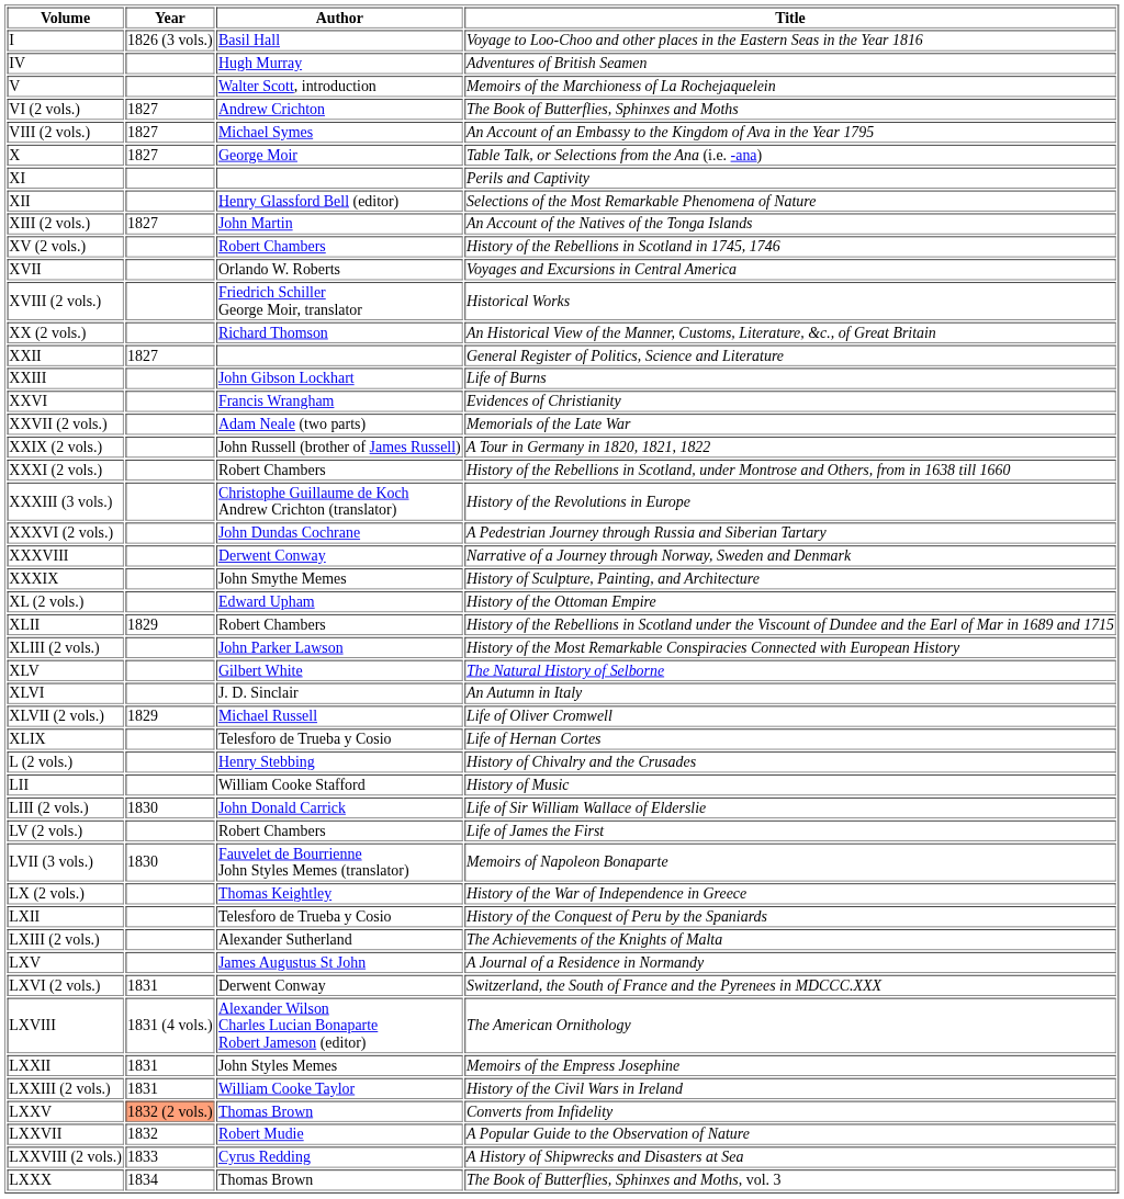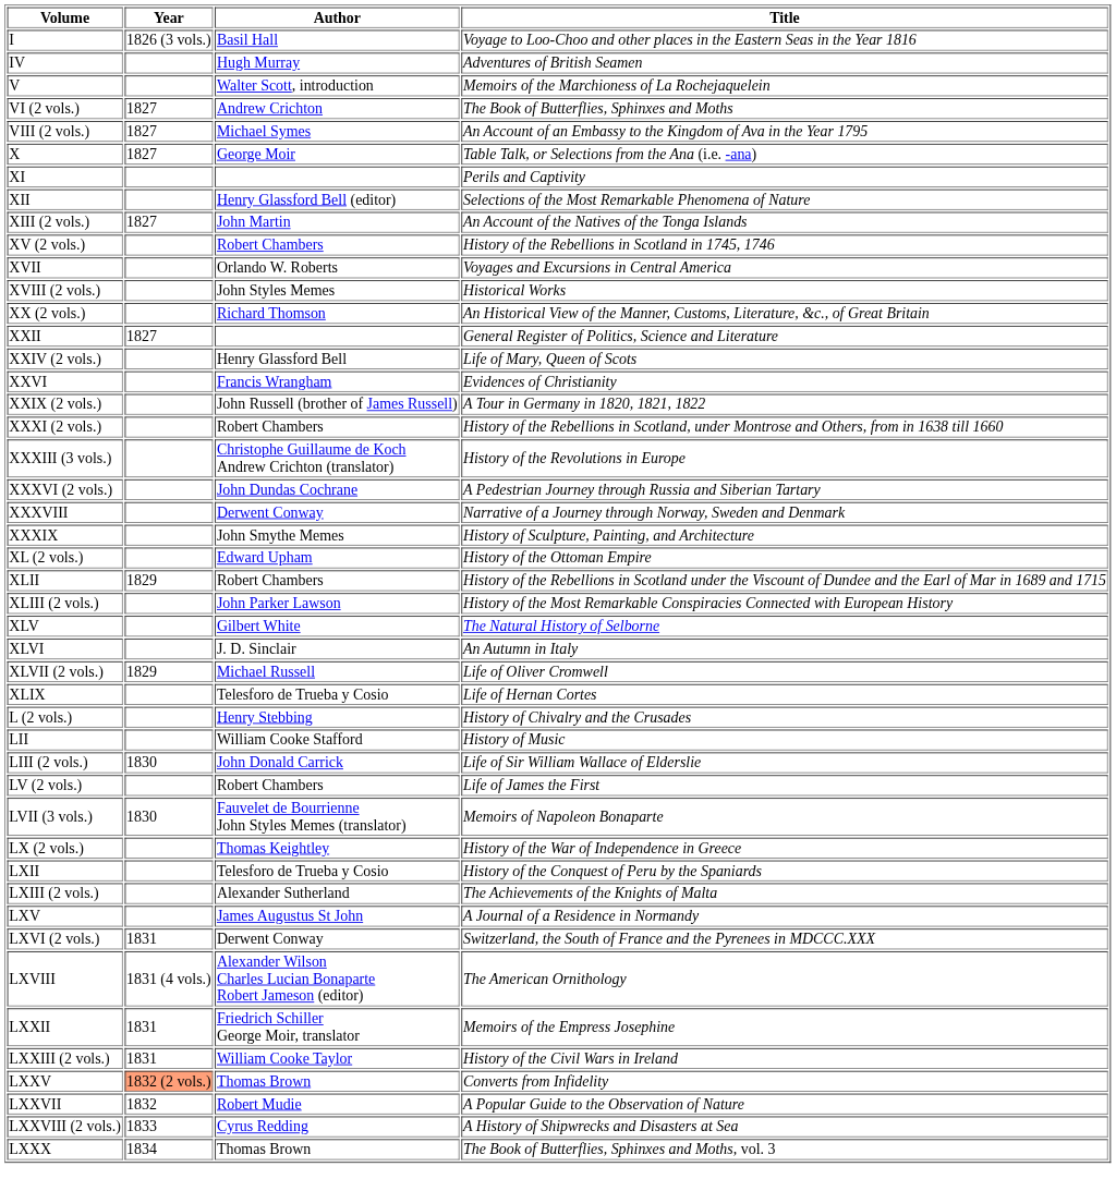 <table border=1>
 <tr>
 <th>Volume</th>
 <th>Year</th>
 <th>Author</th>
 <th>Title</th>
 </tr>
 <tr>
 <td>I</td>
 <td>1826 (3 vols.)</td>
 <td><a href='#'>Basil Hall</a></td>
 <td><em>Voyage to Loo-Choo and other places in the Eastern Seas in the Year 1816</em></td>
 </tr>
 <tr>
 <td>IV</td>
 <td></td>
 <td><a href='#'>Hugh Murray</a></td>
 <td><em>Adventures of British Seamen</em></td>
 </tr>
 <tr>
 <td>V</td>
 <td></td>
 <td><a href='#'>Walter Scott</a>, introduction</td>
 <td><em>Memoirs of the Marchioness of La Rochejaquelein</em></td>
 </tr>
 <tr>
 <td>VI (2 vols.)</td>
 <td>1827</td>
 <td><a href='#'>Andrew Crichton</a></td>
 <td><em>The Book of Butterflies, Sphinxes and Moths</em></td>
 </tr>
 <tr>
 <td>VIII (2 vols.)</td>
 <td>1827</td>
 <td><a href='#'>Michael Symes</a></td>
 <td><em>An Account of an Embassy to the Kingdom of Ava in the Year 1795</em></td>
 </tr>
 <tr>
 <td>X</td>
 <td>1827</td>
 <td><a href='#'>George Moir</a></td>
 <td><em>Table Talk, or Selections from the Ana</em> (i.e. <a href='#'>-ana</a>)</td>
 </tr>
 <tr>
 <td>XI</td>
 <td></td>
 <td></td>
 <td><em>Perils and Captivity</em></td>
 </tr>
 <tr>
 <td>XII</td>
 <td></td>
 <td><a href='#'>Henry Glassford Bell</a> (editor)</td>
 <td><em>Selections of the Most Remarkable Phenomena of Nature</em></td>
 </tr>
 <tr>
 <td>XIII (2 vols.)</td>
 <td>1827</td>
 <td><a href='#'>John Martin</a></td>
 <td><em>An Account of the Natives of the Tonga Islands</em></td>
 </tr>
 <tr>
 <td>XV (2 vols.)</td>
 <td></td>
 <td><a href='#'>Robert Chambers</a></td>
 <td><em>History of the Rebellions in Scotland in 1745, 1746</em></td>
 </tr>
 <tr>
 <td>XVII</td>
 <td></td>
 <td>Orlando W. Roberts</td>
 <td><em>Voyages and Excursions in Central America</em></td>
 </tr>
 <tr>
 <td>XVIII (2 vols.)</td>
 <td></td>
-<td><a href='#'>Friedrich Schiller</a><br>George Moir, translator</td>
+<td>John Styles Memes</td>
 <td><em>Historical Works</em></td>
 </tr>
 <tr>
 <td>XX (2 vols.)</td>
 <td></td>
 <td><a href='#'>Richard Thomson</a></td>
 <td><em>An Historical View of the Manner, Customs, Literature, &c., of Great Britain</em></td>
 </tr>
 <tr>
 <td>XXII</td>
 <td>1827</td>
 <td></td>
 <td><em>General Register of Politics, Science and Literature</em></td>
 </tr>
 <tr>
-<td>XXIII</td>
+<td>XXIV (2 vols.)</td>
 <td></td>
-<td><a href='#'>John Gibson Lockhart</a></td>
-<td><em>Life of Burns</em></td>
+<td>Henry Glassford Bell</td>
+<td><em>Life of Mary, Queen of Scots</em></td>
 </tr>
 <tr>
 <td>XXVI</td>
 <td></td>
 <td><a href='#'>Francis Wrangham</a></td>
 <td><em>Evidences of Christianity</em></td>
-</tr>
-<tr>
-<td>XXVII (2 vols.)</td>
-<td></td>
-<td><a href='#'>Adam Neale</a> (two parts)</td>
-<td><em>Memorials of the Late War</em></td>
 </tr>
 <tr>
 <td>XXIX (2 vols.)</td>
 <td></td>
 <td>John Russell (brother of <a href='#'>James Russell</a>)</td>
 <td><em>A Tour in Germany in 1820, 1821, 1822</em></td>
 </tr>
 <tr>
 <td>XXXI (2 vols.)</td>
 <td></td>
 <td>Robert Chambers</td>
 <td><em>History of the Rebellions in Scotland, under Montrose and Others,  from in 1638 till 1660</em></td>
 </tr>
 <tr>
 <td>XXXIII (3 vols.)</td>
 <td></td>
 <td><a href='#'>Christophe Guillaume de Koch</a><br>Andrew Crichton (translator)</td>
 <td><em>History of the Revolutions in Europe</em></td>
 </tr>
 <tr>
 <td>XXXVI (2 vols.)</td>
 <td></td>
 <td><a href='#'>John Dundas Cochrane</a></td>
 <td><em>A Pedestrian Journey through Russia and Siberian Tartary</em></td>
 </tr>
 <tr>
 <td>XXXVIII</td>
 <td></td>
 <td><a href='#'>Derwent Conway</a></td>
 <td><em>Narrative of a Journey through Norway, Sweden and Denmark</em></td>
 </tr>
 <tr>
 <td>XXXIX</td>
 <td></td>
 <td>John Smythe Memes</td>
 <td><em>History of Sculpture, Painting, and Architecture</em></td>
 </tr>
 <tr>
 <td>XL (2 vols.)</td>
 <td></td>
 <td><a href='#'>Edward Upham</a></td>
 <td><em>History of the Ottoman Empire</em></td>
 </tr>
 <tr>
 <td>XLII</td>
 <td>1829</td>
 <td>Robert Chambers</td>
 <td><em>History of the Rebellions in Scotland under the Viscount of Dundee and the Earl of Mar in 1689 and 1715</em></td>
 </tr>
 <tr>
 <td>XLIII (2 vols.)</td>
 <td></td>
 <td><a href='#'>John Parker Lawson</a></td>
 <td><em>History of the Most Remarkable Conspiracies Connected with European History</em></td>
 </tr>
 <tr>
 <td>XLV</td>
 <td></td>
 <td><a href='#'>Gilbert White</a></td>
 <td><em><a href='#'>The Natural History of Selborne</a></em></td>
 </tr>
 <tr>
 <td>XLVI</td>
 <td></td>
 <td>J. D. Sinclair</td>
 <td><em>An Autumn in Italy</em></td>
 </tr>
 <tr>
 <td>XLVII (2 vols.)</td>
 <td>1829</td>
 <td><a href='#'>Michael Russell</a></td>
 <td><em>Life of Oliver Cromwell</em></td>
 </tr>
 <tr>
 <td>XLIX</td>
 <td></td>
 <td>Telesforo de Trueba y Cosio</td>
 <td><em>Life of Hernan Cortes</em></td>
 </tr>
 <tr>
 <td>L (2 vols.)</td>
 <td></td>
 <td><a href='#'>Henry Stebbing</a></td>
 <td><em>History of Chivalry and the Crusades</em></td>
 </tr>
 <tr>
 <td>LII</td>
 <td></td>
 <td>William Cooke Stafford</td>
 <td><em>History of Music</em></td>
 </tr>
 <tr>
 <td>LIII (2 vols.)</td>
 <td>1830</td>
 <td><a href='#'>John Donald Carrick</a></td>
 <td><em>Life of Sir William Wallace of Elderslie</em></td>
 </tr>
 <tr>
 <td>LV (2 vols.)</td>
 <td></td>
 <td>Robert Chambers</td>
 <td><em>Life of James the First</em></td>
 </tr>
 <tr>
 <td>LVII (3 vols.)</td>
 <td>1830</td>
 <td><a href='#'>Fauvelet de Bourrienne</a><br>John Styles Memes (translator)</td>
 <td><em>Memoirs of Napoleon Bonaparte</em></td>
 </tr>
 <tr>
 <td>LX (2 vols.)</td>
 <td></td>
 <td><a href='#'>Thomas Keightley</a></td>
 <td><em>History of the War of Independence in Greece</em></td>
 </tr>
 <tr>
 <td>LXII</td>
 <td></td>
 <td>Telesforo de Trueba y Cosio</td>
 <td><em>History of the Conquest of Peru by the Spaniards</em></td>
 </tr>
 <tr>
 <td>LXIII (2 vols.)</td>
 <td></td>
 <td>Alexander Sutherland</td>
 <td><em>The Achievements of the Knights of Malta</em></td>
 </tr>
 <tr>
 <td>LXV</td>
 <td></td>
 <td><a href='#'>James Augustus St John</a></td>
 <td><em>A Journal of a Residence in Normandy</em></td>
 </tr>
 <tr>
 <td>LXVI (2 vols.)</td>
 <td>1831</td>
 <td>Derwent Conway</td>
 <td><em>Switzerland, the South of France and the Pyrenees in MDCCC.XXX</em></td>
 </tr>
 <tr>
 <td>LXVIII</td>
 <td>1831 (4 vols.)</td>
 <td><a href='#'>Alexander Wilson</a><br><a href='#'>Charles Lucian Bonaparte</a><br><a href='#'>Robert Jameson</a> (editor)</td>
 <td><em>The American Ornithology</em></td>
 </tr>
 <tr>
 <td>LXXII</td>
 <td>1831</td>
-<td>John Styles Memes</td>
+<td><a href='#'>Friedrich Schiller</a><br>George Moir, translator</td>
 <td><em>Memoirs of the Empress Josephine</em></td>
 </tr>
 <tr>
 <td>LXXIII (2 vols.)</td>
 <td>1831</td>
 <td><a href='#'>William Cooke Taylor</a></td>
 <td><em>History of the Civil Wars in Ireland</em></td>
 </tr>
 <tr>
 <td>LXXV</td>
 <td style="background: lightsalmon;">1832 (2 vols.)</td>
 <td><a href='#'>Thomas Brown</a></td>
 <td><em>Converts from Infidelity</em></td>
 </tr>
 <tr>
 <td>LXXVII</td>
 <td>1832</td>
 <td><a href='#'>Robert Mudie</a></td>
 <td><em>A Popular Guide to the Observation of Nature</em></td>
 </tr>
 <tr>
 <td>LXXVIII (2 vols.)</td>
 <td>1833</td>
 <td><a href='#'>Cyrus Redding</a></td>
 <td><em>A History of Shipwrecks and Disasters at Sea</em></td>
 </tr>
 <tr>
 <td>LXXX</td>
 <td>1834</td>
 <td>Thomas Brown</td>
 <td><em>The Book of Butterflies, Sphinxes and Moths</em>, vol. 3</td>
 </tr>
 </table>
